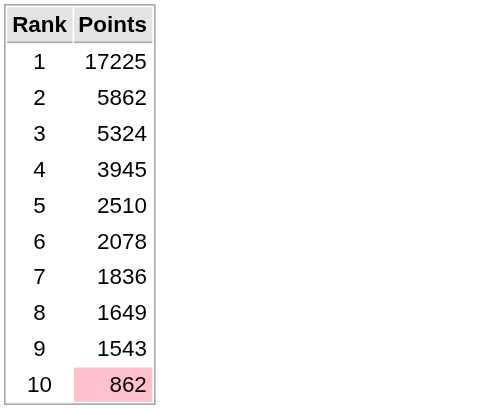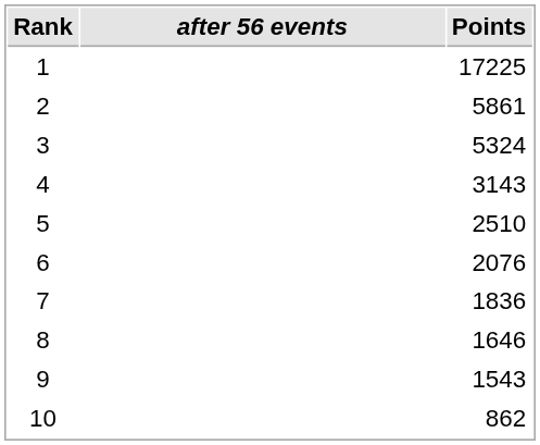 <table cellspacing="1" cellpadding="3" style="border:1px solid #AAAAAA;font-size:86%">
 <tr style="background-color: #E4E4E4;">
 <th style="border-bottom:1px solid #AAAAAA" width=10>Rank</th>
+<th style="border-bottom:1px solid #AAAAAA" width=200><em>after 56 events</em></th>
 <th style="border-bottom:1px solid #AAAAAA" width=20 align=right>Points</th>
 </tr>
 <tr>
 <td align=center>1</td>
+<td><strong></strong></td>
 <td align=right>17225</td>
 </tr>
 <tr>
 <td align=center>2</td>
-<td align=right>5862</td>
+<td></td>
+<td align=right>5861</td>
 </tr>
 <tr>
 <td align=center>3</td>
+<td></td>
 <td align=right>5324</td>
 </tr>
 <tr>
 <td align=center>4</td>
-<td align=right>3945</td>
+<td></td>
+<td align=right>3143</td>
 </tr>
 <tr>
 <td align=center>5</td>
+<td></td>
 <td align=right>2510</td>
 </tr>
 <tr>
 <td align=center>6</td>
-<td align=right>2078</td>
+<td></td>
+<td align=right>2076</td>
 </tr>
 <tr>
 <td align=center>7</td>
+<td></td>
 <td align=right>1836</td>
 </tr>
 <tr>
 <td align=center>8</td>
-<td align=right>1649</td>
+<td></td>
+<td align=right>1646</td>
 </tr>
 <tr>
 <td align=center>9</td>
+<td></td>
 <td align=right>1543</td>
 </tr>
 <tr>
 <td align=center>10</td>
-<td align=right style="background: pink;">862</td>
+<td></td>
+<td align=right>862</td>
 </tr>
 </table>
